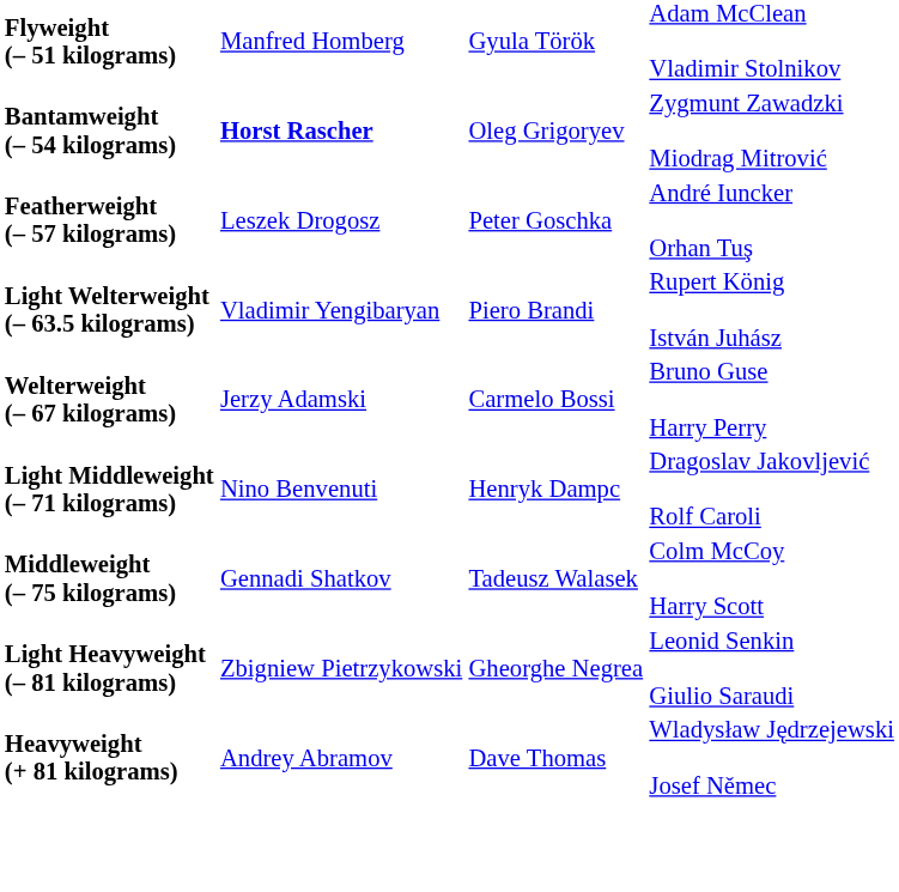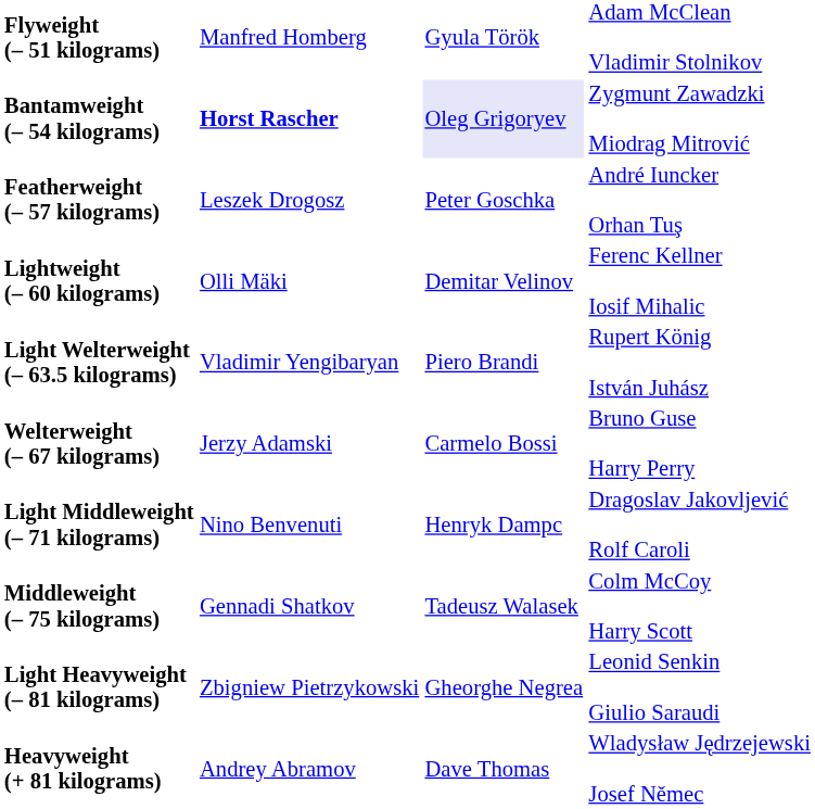 <table>
 <tr>
 <td><strong>Flyweight<br>(– 51 kilograms)</strong></td>
 <td> <a href='#'>Manfred Homberg</a><br></td>
 <td> <a href='#'>Gyula Török</a><br></td>
 <td> <a href='#'>Adam McClean</a><br><br> <a href='#'>Vladimir Stolnikov</a><br></td>
 </tr>
 <tr>
 <td><strong>Bantamweight<br>(– 54 kilograms)</strong></td>
 <td><strong> <a href='#'>Horst Rascher</a><br></strong></td>
-<td> <a href='#'>Oleg Grigoryev</a><br></td>
+<td style="background: lavender;"> <a href='#'>Oleg Grigoryev</a><br></td>
 <td> <a href='#'>Zygmunt Zawadzki</a><br><br> <a href='#'>Miodrag Mitrović</a><br></td>
 </tr>
 <tr>
 <td><strong>Featherweight<br>(– 57 kilograms)</strong></td>
 <td> <a href='#'>Leszek Drogosz</a><br></td>
 <td> <a href='#'>Peter Goschka</a><br></td>
 <td> <a href='#'>André Iuncker</a><br><br> <a href='#'>Orhan Tuş</a><br></td>
+</tr>
+<tr>
+<td><strong>Lightweight<br>(– 60 kilograms)</strong></td>
+<td> <a href='#'>Olli Mäki</a><br></td>
+<td> <a href='#'>Demitar Velinov</a><br></td>
+<td> <a href='#'>Ferenc Kellner</a><br><br> <a href='#'>Iosif Mihalic</a><br></td>
 </tr>
 <tr>
 <td><strong>Light Welterweight<br>(– 63.5 kilograms)</strong></td>
 <td> <a href='#'>Vladimir Yengibaryan</a><br></td>
 <td> <a href='#'>Piero Brandi</a><br></td>
 <td> <a href='#'>Rupert König</a><br><br> <a href='#'>István Juhász</a><br></td>
 </tr>
 <tr>
 <td><strong>Welterweight<br>(– 67 kilograms)</strong></td>
 <td> <a href='#'>Jerzy Adamski</a><br></td>
 <td> <a href='#'>Carmelo Bossi</a><br></td>
 <td> <a href='#'>Bruno Guse</a><br><br> <a href='#'>Harry Perry</a><br></td>
 </tr>
 <tr>
 <td><strong>Light Middleweight<br>(– 71 kilograms)</strong></td>
 <td> <a href='#'>Nino Benvenuti</a><br></td>
 <td> <a href='#'>Henryk Dampc</a><br></td>
 <td> <a href='#'>Dragoslav Jakovljević</a><br><br> <a href='#'>Rolf Caroli</a><br></td>
 </tr>
 <tr>
 <td><strong>Middleweight<br>(– 75 kilograms)</strong></td>
 <td> <a href='#'>Gennadi Shatkov</a><br></td>
 <td> <a href='#'>Tadeusz Walasek</a><br></td>
 <td> <a href='#'>Colm McCoy</a><br><br> <a href='#'>Harry Scott</a><br></td>
 </tr>
 <tr>
 <td><strong>Light Heavyweight<br>(– 81 kilograms)</strong></td>
 <td> <a href='#'>Zbigniew Pietrzykowski</a><br></td>
 <td> <a href='#'>Gheorghe Negrea</a><br></td>
 <td> <a href='#'>Leonid Senkin</a><br><br> <a href='#'>Giulio Saraudi</a><br></td>
 </tr>
 <tr>
 <td><strong>Heavyweight<br>(+ 81 kilograms)</strong></td>
 <td> <a href='#'>Andrey Abramov</a><br></td>
 <td> <a href='#'>Dave Thomas</a><br></td>
 <td> <a href='#'>Wladysław Jędrzejewski</a><br><br> <a href='#'>Josef Němec</a><br></td>
 </tr>
 </table>
